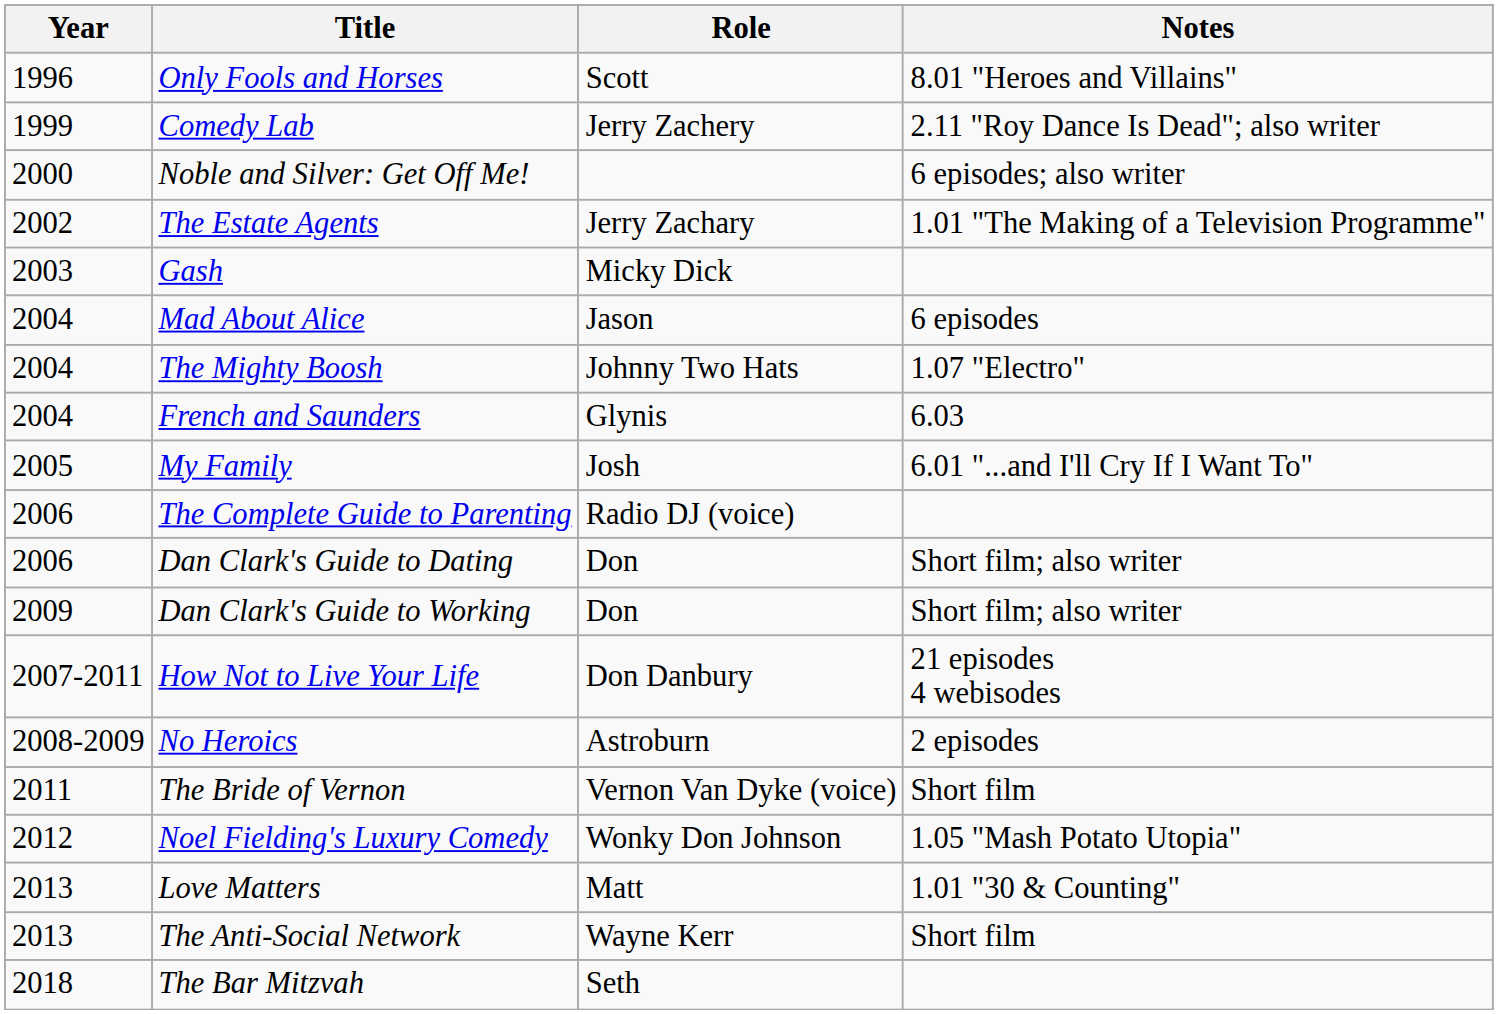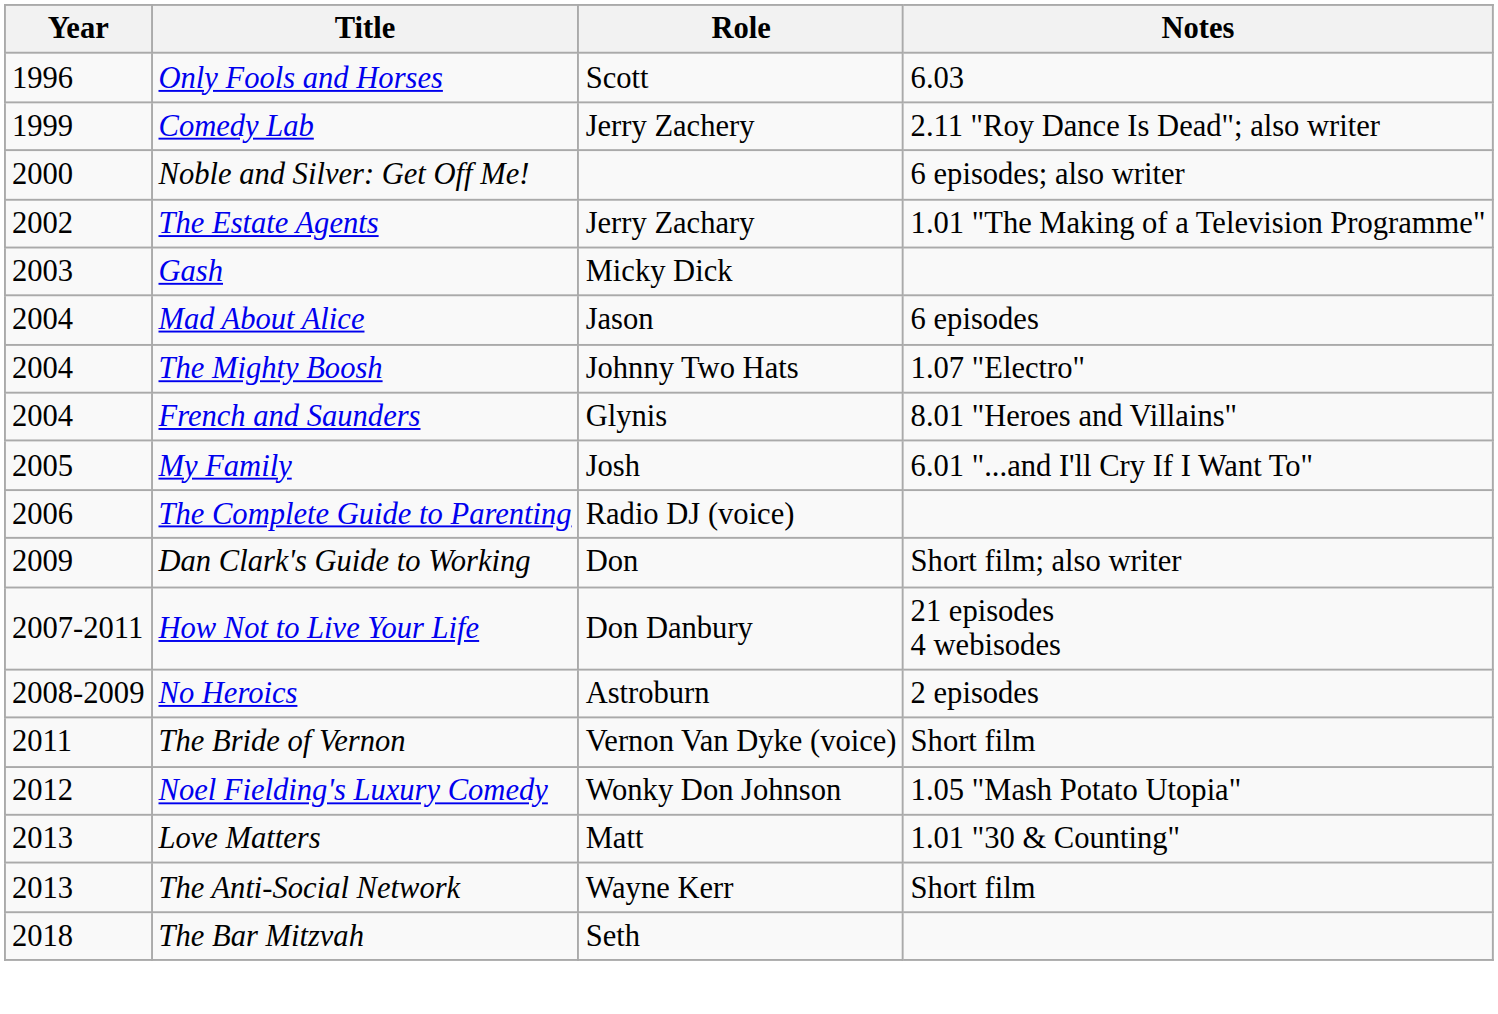 <table class="wikitable sortable">
 <tr>
 <th>Year</th>
 <th>Title</th>
 <th>Role</th>
 <th class="unsortable">Notes</th>
 </tr>
 <tr>
 <td>1996</td>
 <td><em><a href='#'>Only Fools and Horses</a></em></td>
 <td>Scott</td>
-<td>8.01 "Heroes and Villains"</td>
+<td>6.03</td>
 </tr>
 <tr>
 <td>1999</td>
 <td><em><a href='#'>Comedy Lab</a></em></td>
 <td>Jerry Zachery</td>
 <td>2.11 "Roy Dance Is Dead"; also writer</td>
 </tr>
 <tr>
 <td>2000</td>
 <td><em>Noble and Silver: Get Off Me!</em></td>
 <td></td>
 <td>6 episodes; also writer</td>
 </tr>
 <tr>
 <td>2002</td>
 <td><em><a href='#'>The Estate Agents</a></em></td>
 <td>Jerry Zachary</td>
 <td>1.01 "The Making of a Television Programme"</td>
 </tr>
 <tr>
 <td>2003</td>
 <td><em><a href='#'>Gash</a></em></td>
 <td>Micky Dick</td>
 <td></td>
 </tr>
 <tr>
 <td>2004</td>
 <td><em><a href='#'>Mad About Alice</a></em></td>
 <td>Jason</td>
 <td>6 episodes</td>
 </tr>
 <tr>
 <td>2004</td>
 <td><em><a href='#'>The Mighty Boosh</a></em></td>
 <td>Johnny Two Hats</td>
 <td>1.07 "Electro"</td>
 </tr>
 <tr>
 <td>2004</td>
 <td><em><a href='#'>French and Saunders</a></em></td>
 <td>Glynis</td>
-<td>6.03</td>
+<td>8.01 "Heroes and Villains"</td>
 </tr>
 <tr>
 <td>2005</td>
 <td><em><a href='#'>My Family</a></em></td>
 <td>Josh</td>
 <td>6.01 "...and I'll Cry If I Want To"</td>
 </tr>
 <tr>
 <td>2006</td>
 <td><em><a href='#'>The Complete Guide to Parenting</a></em></td>
 <td>Radio DJ (voice)</td>
 <td></td>
-</tr>
-<tr>
-<td>2006</td>
-<td><em>Dan Clark's Guide to Dating</em></td>
-<td>Don</td>
-<td>Short film; also writer</td>
 </tr>
 <tr>
 <td>2009</td>
 <td><em>Dan Clark's Guide to Working</em></td>
 <td>Don</td>
 <td>Short film; also writer</td>
 </tr>
 <tr>
 <td>2007-2011</td>
 <td><em><a href='#'>How Not to Live Your Life</a></em></td>
 <td>Don Danbury</td>
 <td>21 episodes<br>4 webisodes</td>
 </tr>
 <tr>
 <td>2008-2009</td>
 <td><em><a href='#'>No Heroics</a></em></td>
 <td>Astroburn</td>
 <td>2 episodes</td>
 </tr>
 <tr>
 <td>2011</td>
 <td><em>The Bride of Vernon</em></td>
 <td>Vernon Van Dyke (voice)</td>
 <td>Short film</td>
 </tr>
 <tr>
 <td>2012</td>
 <td><em><a href='#'>Noel Fielding's Luxury Comedy</a></em></td>
 <td>Wonky Don Johnson</td>
 <td>1.05 "Mash Potato Utopia"</td>
 </tr>
 <tr>
 <td>2013</td>
 <td><em>Love Matters</em></td>
 <td>Matt</td>
 <td>1.01 "30 & Counting"</td>
 </tr>
 <tr>
 <td>2013</td>
 <td><em>The Anti-Social Network</em></td>
 <td>Wayne Kerr</td>
 <td>Short film</td>
 </tr>
 <tr>
 <td>2018</td>
 <td><em>The Bar Mitzvah</em></td>
 <td>Seth</td>
 <td></td>
 </tr>
 </table>
